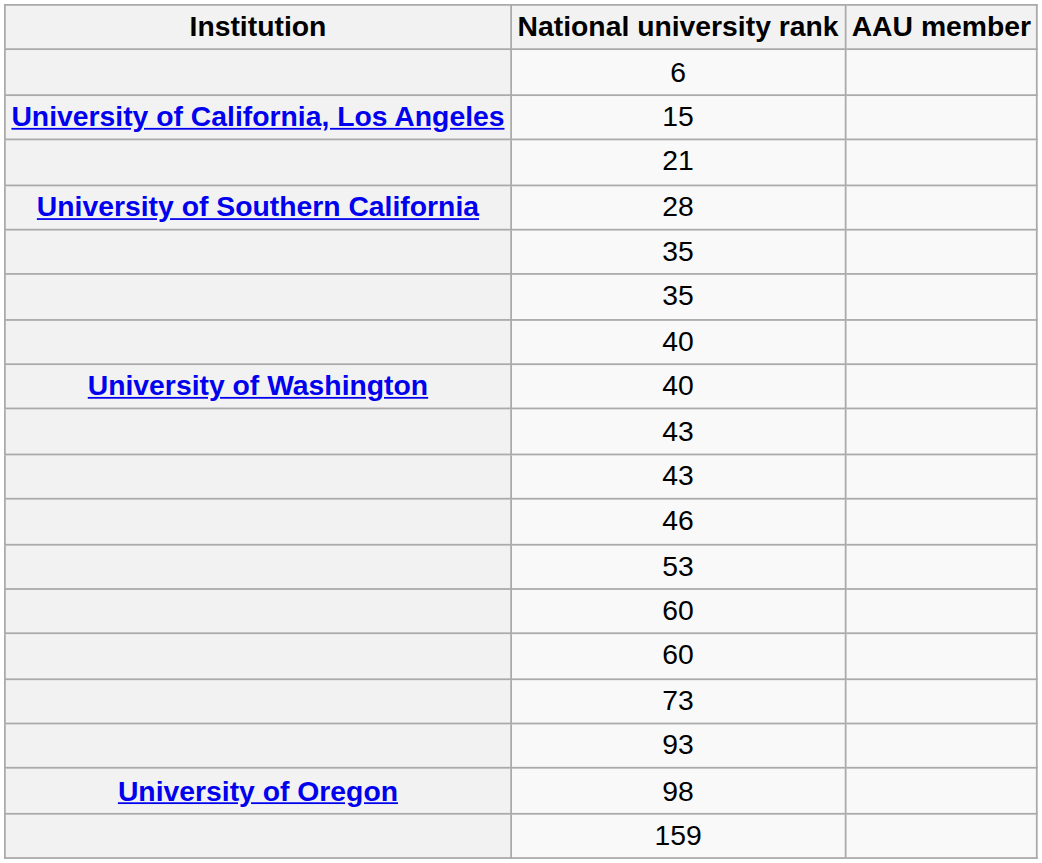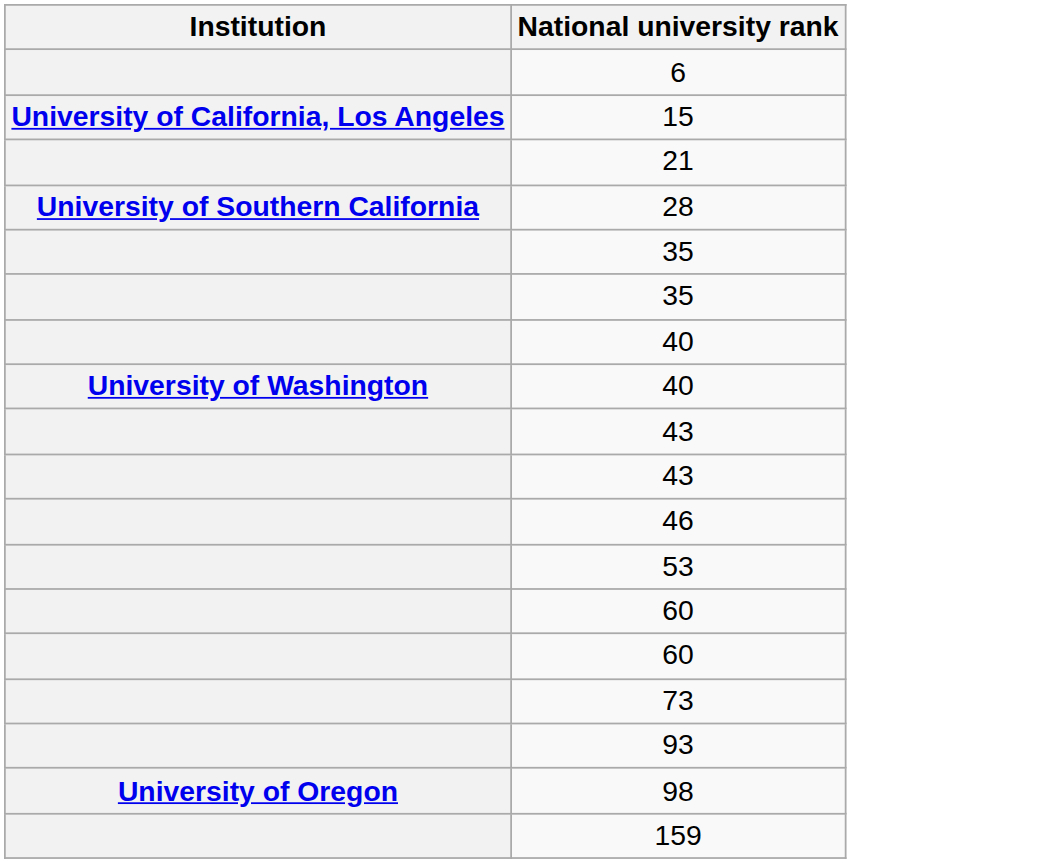 <table class="wikitable sortable plainrowheaders" style="text-align: center">
 <tr>
 <th scope="col">Institution</th>
 <th scope="col">National university rank</th>
-<th scope="col">AAU member</th>
 </tr>
 <tr>
 <th scope="row"></th>
 <td>6</td>
-<td></td>
 </tr>
 <tr>
 <th scope="row"><a href='#'>University of California, Los Angeles</a></th>
 <td>15</td>
-<td></td>
 </tr>
 <tr>
 <th scope="row"></th>
 <td>21</td>
-<td></td>
 </tr>
 <tr>
 <th scope="row"><a href='#'>University of Southern California</a></th>
 <td>28</td>
-<td></td>
 </tr>
 <tr>
 <th scope="row"></th>
 <td>35</td>
-<td></td>
 </tr>
 <tr>
 <th scope="row"></th>
 <td>35</td>
-<td></td>
 </tr>
 <tr>
 <th scope="row"></th>
 <td>40</td>
-<td></td>
 </tr>
 <tr>
 <th scope="row"><a href='#'>University of Washington</a></th>
 <td>40</td>
-<td></td>
 </tr>
 <tr>
 <th scope="row"></th>
 <td>43</td>
-<td></td>
 </tr>
 <tr>
 <th scope="row"></th>
 <td>43</td>
-<td></td>
 </tr>
 <tr>
 <th scope="row"></th>
 <td>46</td>
-<td></td>
 </tr>
 <tr>
 <th scope="row"></th>
 <td>53</td>
-<td></td>
 </tr>
 <tr>
 <th scope="row"></th>
 <td>60</td>
-<td></td>
 </tr>
 <tr>
 <th scope="row"></th>
 <td>60</td>
-<td></td>
 </tr>
 <tr>
 <th scope="row"></th>
 <td>73</td>
-<td></td>
 </tr>
 <tr>
 <th scope="row"></th>
 <td>93</td>
-<td></td>
 </tr>
 <tr>
 <th scope="row"><a href='#'>University of Oregon</a></th>
 <td>98</td>
-<td></td>
 </tr>
 <tr>
 <th scope="row"></th>
 <td>159</td>
-<td></td>
 </tr>
 </table>
